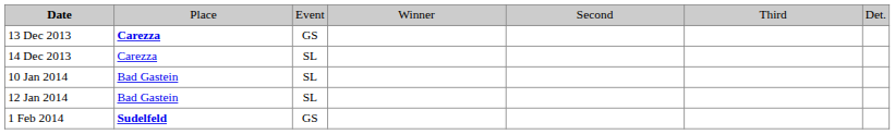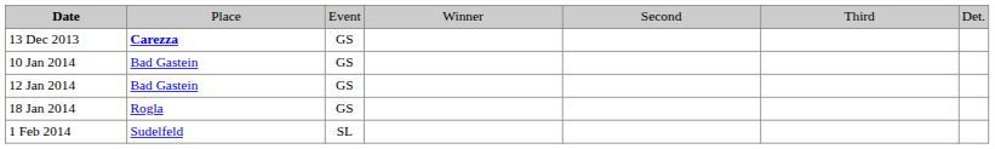 <table cellpadding="3" cellspacing="0" border="1" style="background:#ffffff; font-size:90%; border:grey solid 1px; border-collapse:collapse;">
 <tr style="background:#ccc; text-align:center;">
 <th style="width:120px;">Date</th>
 <td style="width:200px;">Place</td>
 <td style="width:15px;">Event</td>
 <td style="width:200px;">Winner</td>
 <td style="width:200px;">Second</td>
 <td style="width:200px;">Third</td>
 <td style="width:15px;">Det.</td>
 </tr>
 <tr align="left">
 <td>13 Dec 2013</td>
 <td><strong> <a href='#'>Carezza</a></strong></td>
 <td align=center>GS</td>
 <td></td>
 <td></td>
 <td></td>
 <td></td>
 </tr>
 <tr align="left">
-<td>14 Dec 2013</td>
-<td> <a href='#'>Carezza</a></td>
-<td align=center>SL</td>
-<td></td>
-<td></td>
-<td></td>
-<td></td>
-</tr>
-<tr align="left">
 <td>10 Jan 2014</td>
 <td> <a href='#'>Bad Gastein</a></td>
-<td align=center>SL</td>
+<td align=center>GS</td>
 <td></td>
 <td></td>
 <td></td>
 <td></td>
 </tr>
 <tr align="left">
 <td>12 Jan 2014</td>
 <td> <a href='#'>Bad Gastein</a></td>
-<td align=center>SL</td>
+<td align=center>GS</td>
+<td></td>
+<td></td>
+<td></td>
+<td></td>
+</tr>
+<tr align="left">
+<td>18 Jan 2014</td>
+<td> <a href='#'>Rogla</a></td>
+<td align=center>GS</td>
 <td></td>
 <td></td>
 <td></td>
 <td></td>
 </tr>
 <tr align="left">
 <td>1 Feb 2014</td>
-<td><strong> <a href='#'>Sudelfeld</a></strong></td>
-<td align=center>GS</td>
+<td> <a href='#'>Sudelfeld</a></td>
+<td align=center>SL</td>
 <td></td>
 <td></td>
 <td></td>
 <td></td>
 </tr>
 </table>
